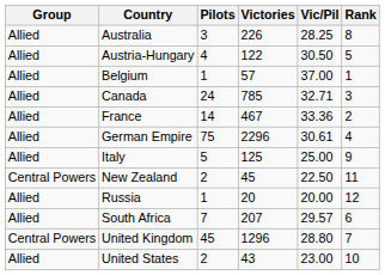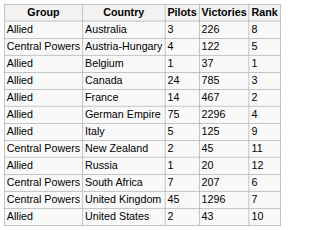 <table class="wikitable">
 <tr>
 <th>Group</th>
 <th>Country</th>
 <th>Pilots</th>
 <th>Victories</th>
-<th>Vic/Pil</th>
 <th>Rank</th>
 </tr>
 <tr>
 <td>Allied</td>
 <td>Australia</td>
 <td>3</td>
 <td>226</td>
-<td>28.25</td>
 <td>8</td>
 </tr>
 <tr>
-<td>Allied</td>
+<td>Central Powers</td>
 <td>Austria-Hungary</td>
 <td>4</td>
 <td>122</td>
-<td>30.50</td>
 <td>5</td>
 </tr>
 <tr>
 <td>Allied</td>
 <td>Belgium</td>
 <td>1</td>
-<td>57</td>
-<td>37.00</td>
+<td>37</td>
 <td>1</td>
 </tr>
 <tr>
 <td>Allied</td>
 <td>Canada</td>
 <td>24</td>
 <td>785</td>
-<td>32.71</td>
 <td>3</td>
 </tr>
 <tr>
 <td>Allied</td>
 <td>France</td>
 <td>14</td>
 <td>467</td>
-<td>33.36</td>
 <td>2</td>
 </tr>
 <tr>
 <td>Allied</td>
 <td>German Empire</td>
 <td>75</td>
 <td>2296</td>
-<td>30.61</td>
 <td>4</td>
 </tr>
 <tr>
 <td>Allied</td>
 <td>Italy</td>
 <td>5</td>
 <td>125</td>
-<td>25.00</td>
 <td>9</td>
 </tr>
 <tr>
 <td>Central Powers</td>
 <td>New Zealand</td>
 <td>2</td>
 <td>45</td>
-<td>22.50</td>
 <td>11</td>
 </tr>
 <tr>
 <td>Allied</td>
 <td>Russia</td>
 <td>1</td>
 <td>20</td>
-<td>20.00</td>
 <td>12</td>
 </tr>
 <tr>
-<td>Allied</td>
+<td>Central Powers</td>
 <td>South Africa</td>
 <td>7</td>
 <td>207</td>
-<td>29.57</td>
 <td>6</td>
 </tr>
 <tr>
 <td>Central Powers</td>
 <td>United Kingdom</td>
 <td>45</td>
 <td>1296</td>
-<td>28.80</td>
 <td>7</td>
 </tr>
 <tr>
 <td>Allied</td>
 <td>United States</td>
 <td>2</td>
 <td>43</td>
-<td>23.00</td>
 <td>10</td>
 </tr>
 </table>
